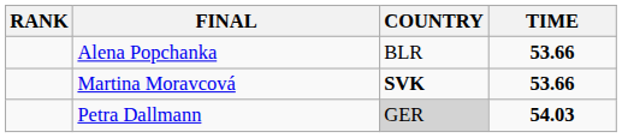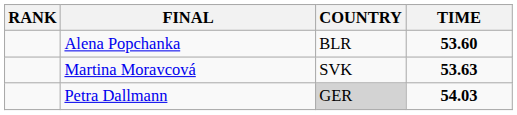 <table class="wikitable">
 <tr>
 <th>RANK</th>
 <th align="left" style="width: 15em">FINAL</th>
 <th>COUNTRY</th>
 <th style="width: 6em">TIME</th>
 </tr>
 <tr>
 <td align="center"></td>
 <td><a href='#'>Alena Popchanka</a></td>
 <td> BLR</td>
-<td align="center"><strong>53.66</strong></td>
+<td align="center"><strong>53.60</strong></td>
 </tr>
 <tr>
 <td align="center"></td>
 <td><a href='#'>Martina Moravcová</a></td>
-<td><strong> SVK</strong></td>
-<td align="center"><strong>53.66</strong></td>
+<td> SVK</td>
+<td align="center"><strong>53.63</strong></td>
 </tr>
 <tr>
 <td align="center"></td>
 <td><a href='#'>Petra Dallmann</a></td>
 <td style="background: lightgrey;"> GER</td>
 <td align="center"><strong>54.03</strong></td>
 </tr>
 </table>
